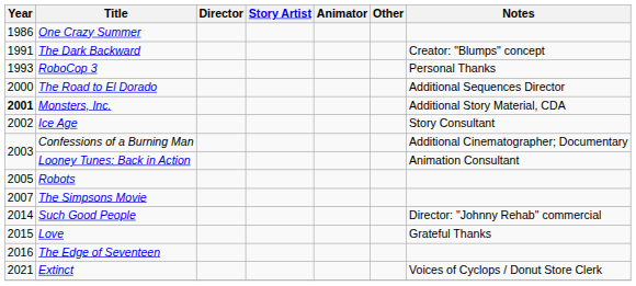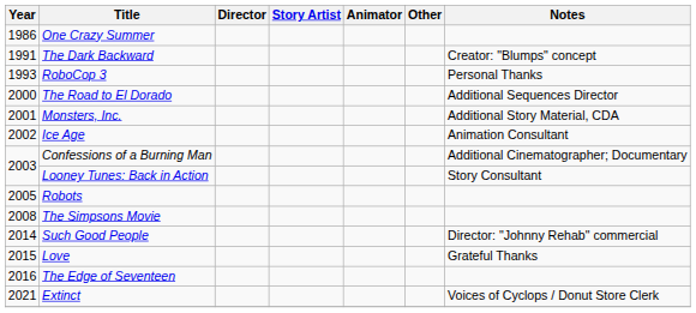 <table class="wikitable">
 <tr>
 <th>Year</th>
 <th>Title</th>
 <th>Director</th>
 <th><a href='#'>Story Artist</a></th>
 <th>Animator</th>
 <th>Other</th>
 <th>Notes</th>
 </tr>
 <tr>
 <td>1986</td>
 <td><em><a href='#'>One Crazy Summer</a></em></td>
 <td></td>
 <td></td>
 <td></td>
 <td></td>
 <td></td>
 </tr>
 <tr>
 <td>1991</td>
 <td><em><a href='#'>The Dark Backward</a></em></td>
 <td></td>
 <td></td>
 <td></td>
 <td></td>
 <td>Creator: "Blumps" concept</td>
 </tr>
 <tr>
 <td>1993</td>
 <td><em><a href='#'>RoboCop 3</a></em></td>
 <td></td>
 <td></td>
 <td></td>
 <td></td>
 <td>Personal Thanks</td>
 </tr>
 <tr>
 <td>2000</td>
 <td><em><a href='#'>The Road to El Dorado</a></em></td>
 <td></td>
 <td></td>
 <td></td>
 <td></td>
 <td>Additional Sequences Director</td>
 </tr>
 <tr>
-<td><strong>2001</strong></td>
+<td>2001</td>
 <td><em><a href='#'>Monsters, Inc.</a></em></td>
 <td></td>
 <td></td>
 <td></td>
 <td></td>
 <td>Additional Story Material, CDA</td>
 </tr>
 <tr>
 <td>2002</td>
 <td><em><a href='#'>Ice Age</a></em></td>
 <td></td>
 <td></td>
 <td></td>
 <td></td>
-<td>Story Consultant</td>
+<td>Animation Consultant</td>
 </tr>
 <tr>
 <td rowspan=2>2003</td>
 <td><em>Confessions of a Burning Man</em></td>
 <td></td>
 <td></td>
 <td></td>
 <td></td>
 <td>Additional Cinematographer; Documentary</td>
 </tr>
 <tr>
 <td><em><a href='#'>Looney Tunes: Back in Action</a></em></td>
 <td></td>
 <td></td>
 <td></td>
 <td></td>
-<td>Animation Consultant</td>
+<td>Story Consultant</td>
 </tr>
 <tr>
 <td>2005</td>
 <td><em><a href='#'>Robots</a></em></td>
 <td></td>
 <td></td>
 <td></td>
 <td></td>
 <td></td>
 </tr>
 <tr>
-<td>2007</td>
+<td>2008</td>
 <td><em><a href='#'>The Simpsons Movie</a></em></td>
 <td></td>
 <td></td>
 <td></td>
 <td></td>
 <td></td>
 </tr>
 <tr>
 <td>2014</td>
 <td><em><a href='#'>Such Good People</a></em></td>
 <td></td>
 <td></td>
 <td></td>
 <td></td>
 <td>Director: "Johnny Rehab" commercial</td>
 </tr>
 <tr>
 <td>2015</td>
 <td><em><a href='#'>Love</a></em></td>
 <td></td>
 <td></td>
 <td></td>
 <td></td>
 <td>Grateful Thanks</td>
 </tr>
 <tr>
 <td>2016</td>
 <td><em><a href='#'>The Edge of Seventeen</a></em></td>
 <td></td>
 <td></td>
 <td></td>
 <td></td>
 <td></td>
 </tr>
 <tr>
 <td>2021</td>
 <td><em><a href='#'>Extinct</a></em></td>
 <td></td>
 <td></td>
 <td></td>
 <td></td>
 <td>Voices of Cyclops / Donut Store Clerk</td>
 </tr>
 <tr>
 </tr>
 </table>
